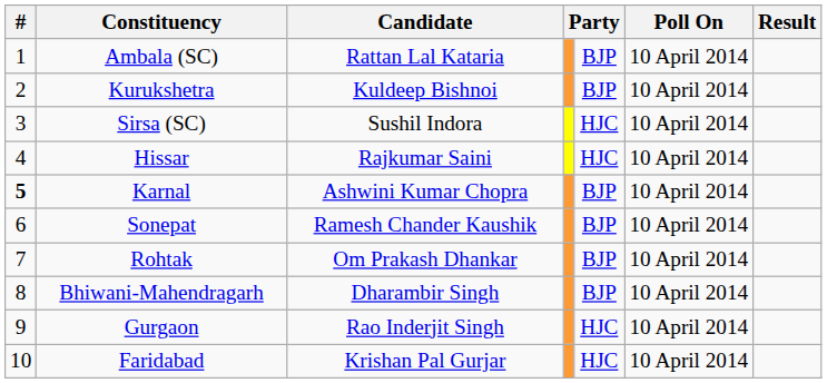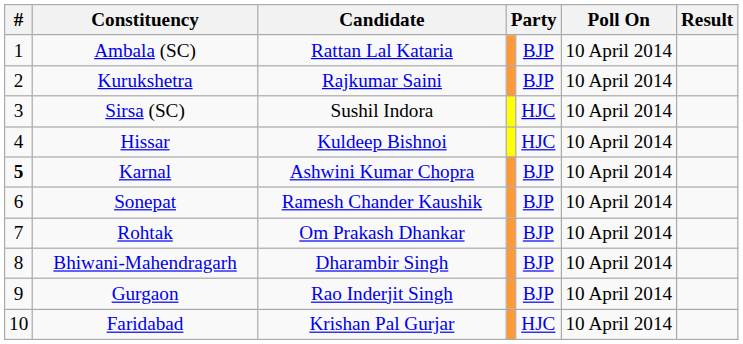 <table class="wikitable sortable" style="text-align:center;">
 <tr>
 <th>#</th>
 <th style="width:180px;">Constituency</th>
 <th style="width:200px;">Candidate</th>
 <th colspan="2">Party</th>
 <th>Poll On</th>
 <th>Result</th>
 </tr>
 <tr>
 <td style="text-align:center;">1</td>
 <td><a href='#'>Ambala</a> (SC)</td>
 <td><a href='#'>Rattan Lal Kataria</a></td>
 <td bgcolor=#FF9933></td>
 <td><a href='#'>BJP</a></td>
 <td>10 April 2014</td>
 <td></td>
 </tr>
 <tr>
 <td style="text-align:center;">2</td>
 <td><a href='#'>Kurukshetra</a></td>
-<td><a href='#'>Kuldeep Bishnoi</a></td>
+<td><a href='#'>Rajkumar Saini</a></td>
 <td bgcolor=#FF9933></td>
 <td><a href='#'>BJP</a></td>
 <td>10 April 2014</td>
 <td></td>
 </tr>
 <tr>
 <td style="text-align:center;">3</td>
 <td><a href='#'>Sirsa</a> (SC)</td>
 <td>Sushil Indora</td>
 <td bgcolor=#FFFF00></td>
 <td><a href='#'>HJC</a></td>
 <td>10 April 2014</td>
 <td></td>
 </tr>
 <tr>
 <td style="text-align:center;">4</td>
 <td><a href='#'>Hissar</a></td>
-<td><a href='#'>Rajkumar Saini</a></td>
+<td><a href='#'>Kuldeep Bishnoi</a></td>
 <td bgcolor=#FFFF00></td>
 <td><a href='#'>HJC</a></td>
 <td>10 April 2014</td>
 <td></td>
 </tr>
 <tr>
 <td style="text-align:center;"><strong>5</strong></td>
 <td><a href='#'>Karnal</a></td>
 <td><a href='#'>Ashwini Kumar Chopra</a></td>
 <td bgcolor=#FF9933></td>
 <td><a href='#'>BJP</a></td>
 <td>10 April 2014</td>
 <td></td>
 </tr>
 <tr>
 <td style="text-align:center;">6</td>
 <td><a href='#'>Sonepat</a></td>
 <td><a href='#'>Ramesh Chander Kaushik</a></td>
 <td bgcolor=#FF9933></td>
 <td><a href='#'>BJP</a></td>
 <td>10 April 2014</td>
 <td></td>
 </tr>
 <tr>
 <td style="text-align:center;">7</td>
 <td><a href='#'>Rohtak</a></td>
 <td><a href='#'>Om Prakash Dhankar</a></td>
 <td bgcolor=#FF9933></td>
 <td><a href='#'>BJP</a></td>
 <td>10 April 2014</td>
 <td></td>
 </tr>
 <tr>
 <td style="text-align:center;">8</td>
 <td><a href='#'>Bhiwani-Mahendragarh</a></td>
 <td><a href='#'>Dharambir Singh</a></td>
 <td bgcolor=#FF9933></td>
 <td><a href='#'>BJP</a></td>
 <td>10 April 2014</td>
 <td></td>
 </tr>
 <tr>
 <td style="text-align:center;">9</td>
 <td><a href='#'>Gurgaon</a></td>
 <td><a href='#'>Rao Inderjit Singh</a></td>
 <td bgcolor=#FF9933></td>
-<td><a href='#'>HJC</a></td>
+<td><a href='#'>BJP</a></td>
 <td>10 April 2014</td>
 <td></td>
 </tr>
 <tr>
 <td style="text-align:center;">10</td>
 <td><a href='#'>Faridabad</a></td>
 <td><a href='#'>Krishan Pal Gurjar</a></td>
 <td bgcolor=#FF9933></td>
 <td><a href='#'>HJC</a></td>
 <td>10 April 2014</td>
 <td></td>
 </tr>
 </table>
